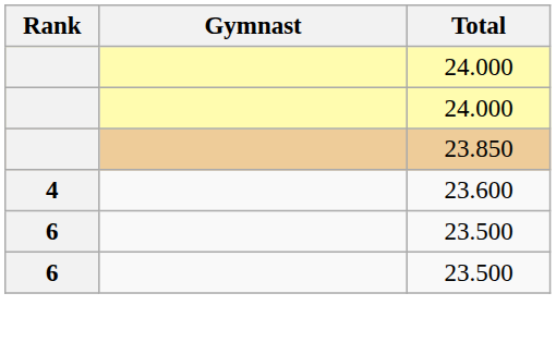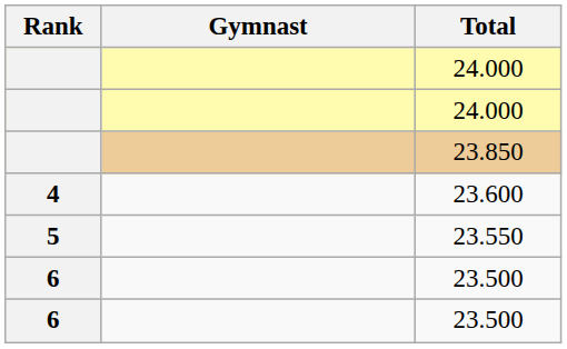 <table class="wikitable sortable" style="text-align:center; font-size:95%">
 <tr>
 <th scope="col" style="width:50px;">Rank</th>
 <th scope="col" style="width:180px;">Gymnast</th>
 <th scope="col" style="width:80px;">Total</th>
 </tr>
 <tr style="background:#fffcaf;">
 <th scope=row style="text-align:center"></th>
 <td style="text-align:left;"></td>
 <td>24.000</td>
 </tr>
 <tr style="background:#fffcaf;">
 <th scope=row style="text-align:center"></th>
 <td style="text-align:left;"></td>
 <td>24.000</td>
 </tr>
 <tr style="background:#ec9;">
 <th scope=row style="text-align:center"></th>
 <td style="text-align:left;"></td>
 <td>23.850</td>
 </tr>
 <tr>
 <th scope=row style="text-align:center">4</th>
 <td style="text-align:left;"></td>
 <td>23.600</td>
 </tr>
 <tr>
+<th scope=row style="text-align:center">5</th>
+<td style="text-align:left;"></td>
+<td>23.550</td>
+</tr>
+<tr>
 <th scope=row style="text-align:center">6</th>
 <td style="text-align:left;"></td>
 <td>23.500</td>
 </tr>
 <tr>
 <th scope=row style="text-align:center">6</th>
 <td style="text-align:left;"></td>
 <td>23.500</td>
 </tr>
 </table>
